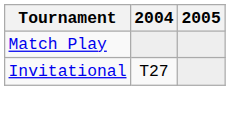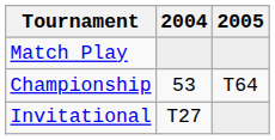 <table class="wikitable" style="text-align:center;">
 <tr>
 <th>Tournament</th>
 <th>2004</th>
 <th>2005</th>
 </tr>
 <tr>
 <td align="left"><a href='#'>Match Play</a></td>
 <td style="background:#eeeeee;"></td>
 <td style="background:#eeeeee;"></td>
 </tr>
 <tr>
+<td align="left"><a href='#'>Championship</a></td>
+<td>53</td>
+<td>T64</td>
+</tr>
+<tr>
 <td align="left"><a href='#'>Invitational</a></td>
 <td>T27</td>
 <td style="background:#eeeeee;"></td>
 </tr>
 </table>
